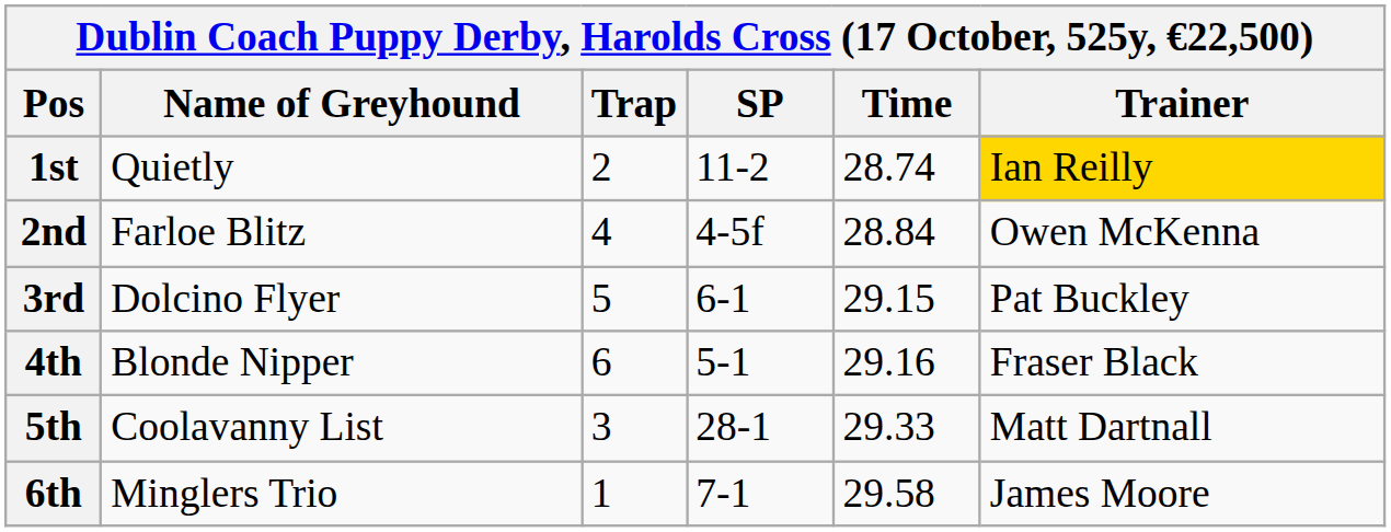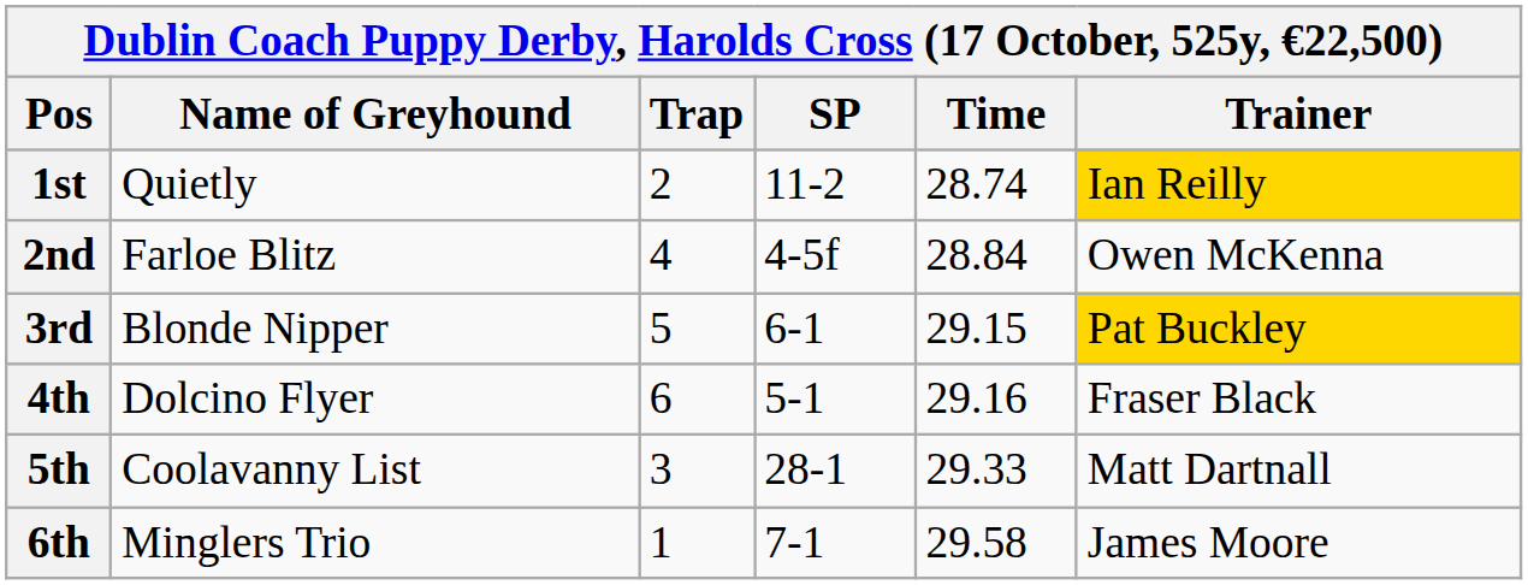 <table class="wikitable">
 <tr>
 <th colspan="6"><a href='#'>Dublin Coach Puppy Derby</a>, <a href='#'>Harolds Cross</a> (17 October, 525y, €22,500)</th>
 </tr>
 <tr>
 <th width=30>Pos</th>
 <th width=180>Name of Greyhound</th>
 <th width=30>Trap</th>
 <th width=50>SP</th>
 <th width=50>Time</th>
 <th width=150>Trainer</th>
 </tr>
 <tr>
 <th>1st</th>
 <td>Quietly</td>
 <td>2</td>
 <td>11-2</td>
 <td>28.74</td>
 <td style="background: gold;">Ian Reilly</td>
 </tr>
 <tr>
 <th>2nd</th>
 <td>Farloe Blitz</td>
 <td>4</td>
 <td>4-5f</td>
 <td>28.84</td>
 <td>Owen McKenna</td>
 </tr>
 <tr>
 <th>3rd</th>
-<td>Dolcino Flyer</td>
+<td>Blonde Nipper</td>
 <td>5</td>
 <td>6-1</td>
 <td>29.15</td>
-<td>Pat Buckley</td>
+<td style="background: gold;">Pat Buckley</td>
 </tr>
 <tr>
 <th>4th</th>
-<td>Blonde Nipper</td>
+<td>Dolcino Flyer</td>
 <td>6</td>
 <td>5-1</td>
 <td>29.16</td>
 <td>Fraser Black</td>
 </tr>
 <tr>
 <th>5th</th>
 <td>Coolavanny List</td>
 <td>3</td>
 <td>28-1</td>
 <td>29.33</td>
 <td>Matt Dartnall</td>
 </tr>
 <tr>
 <th>6th</th>
 <td>Minglers Trio</td>
 <td>1</td>
 <td>7-1</td>
 <td>29.58</td>
 <td>James Moore</td>
 </tr>
 </table>
